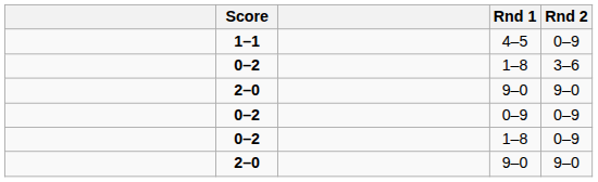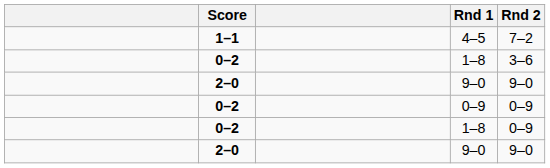 <table class="wikitable" style="text-align: center;">
 <tr>
 <th align="right" width="270"></th>
 <th width="60">Score</th>
 <th align="left" width="270"></th>
 <th width="50">Rnd 1</th>
 <th width="50">Rnd 2</th>
 </tr>
 <tr>
 <td align=left></td>
 <td align=center><strong>1–1</strong></td>
 <td align=left></td>
 <td>4–5</td>
-<td>0–9</td>
+<td>7–2</td>
 </tr>
 <tr>
 <td align=left></td>
 <td align=center><strong>0–2</strong></td>
 <td align=left><strong></strong></td>
 <td>1–8</td>
 <td>3–6</td>
 </tr>
 <tr>
 <td align=left><strong></strong></td>
 <td align=center><strong>2–0</strong></td>
 <td align=left></td>
 <td>9–0</td>
 <td>9–0</td>
 </tr>
 <tr>
 <td align=left></td>
 <td align=center><strong>0–2</strong></td>
 <td align=left><strong></strong></td>
 <td>0–9</td>
 <td>0–9</td>
 </tr>
 <tr>
 <td align=left></td>
 <td align=center><strong>0–2</strong></td>
 <td align=left><strong></strong></td>
 <td>1–8</td>
 <td>0–9</td>
 </tr>
 <tr>
 <td align=left><strong></strong></td>
 <td align=center><strong>2–0</strong></td>
 <td align=left></td>
 <td>9–0</td>
 <td>9–0</td>
 </tr>
 </table>
